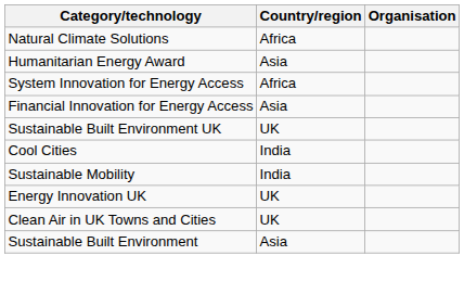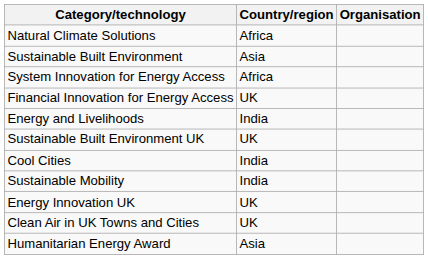 <table class="wikitable">
 <tr>
 <th>Category/technology</th>
 <th>Country/region</th>
 <th>Organisation</th>
 </tr>
 <tr>
 <td>Natural Climate Solutions</td>
 <td>Africa</td>
 <td></td>
 </tr>
 <tr>
-<td>Humanitarian Energy Award</td>
+<td>Sustainable Built Environment</td>
 <td>Asia</td>
 <td></td>
 </tr>
 <tr>
 <td>System Innovation for Energy Access</td>
 <td>Africa</td>
 <td></td>
 </tr>
 <tr>
 <td>Financial Innovation for Energy Access</td>
-<td>Asia</td>
+<td>UK</td>
+<td></td>
+</tr>
+<tr>
+<td>Energy and Livelihoods</td>
+<td>India</td>
 <td></td>
 </tr>
 <tr>
 <td>Sustainable Built Environment UK</td>
 <td>UK</td>
 <td></td>
 </tr>
 <tr>
 <td>Cool Cities</td>
 <td>India</td>
 <td></td>
 </tr>
 <tr>
 <td>Sustainable Mobility</td>
 <td>India</td>
 <td></td>
 </tr>
 <tr>
 <td>Energy Innovation UK</td>
 <td>UK</td>
 <td></td>
 </tr>
 <tr>
 <td>Clean Air in UK Towns and Cities</td>
 <td>UK</td>
 <td></td>
 </tr>
 <tr>
-<td>Sustainable Built Environment</td>
+<td>Humanitarian Energy Award</td>
 <td>Asia</td>
 <td></td>
 </tr>
 </table>
